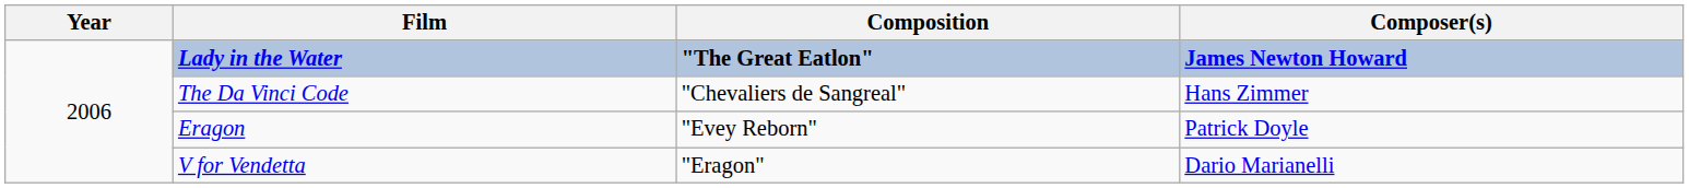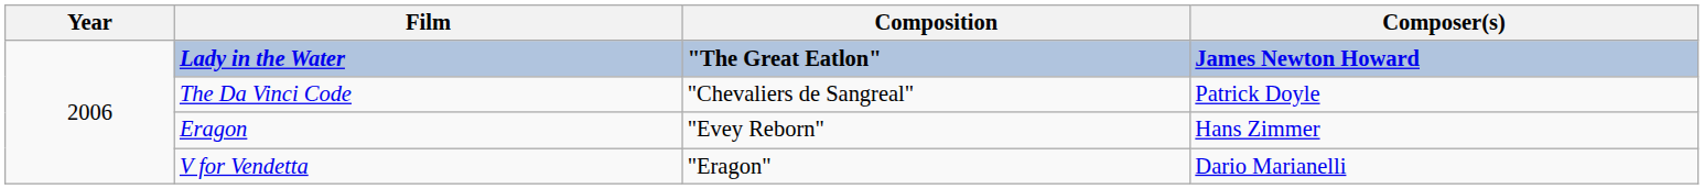 <table class="wikitable" width="95%" cellpadding="5">
 <tr>
 <th width="10%">Year</th>
 <th width="30%">Film</th>
 <th width="30%">Composition</th>
 <th width="30%">Composer(s)</th>
 </tr>
 <tr>
 <td rowspan="4" style="text-align:center;">2006<br></td>
 <td style="background:#B0C4DE;"><strong><em><a href='#'>Lady in the Water</a></em></strong></td>
 <td style="background:#B0C4DE;"><strong>"The Great Eatlon"</strong></td>
 <td style="background:#B0C4DE;"><strong><a href='#'>James Newton Howard</a></strong></td>
 </tr>
 <tr>
 <td><em><a href='#'>The Da Vinci Code</a></em></td>
 <td>"Chevaliers de Sangreal"</td>
-<td><a href='#'>Hans Zimmer</a></td>
+<td><a href='#'>Patrick Doyle</a></td>
 </tr>
 <tr>
 <td><em><a href='#'>Eragon</a></em></td>
 <td>"Evey Reborn"</td>
-<td><a href='#'>Patrick Doyle</a></td>
+<td><a href='#'>Hans Zimmer</a></td>
 </tr>
 <tr>
 <td><em><a href='#'>V for Vendetta</a></em></td>
 <td>"Eragon"</td>
 <td><a href='#'>Dario Marianelli</a></td>
 </tr>
 </table>
